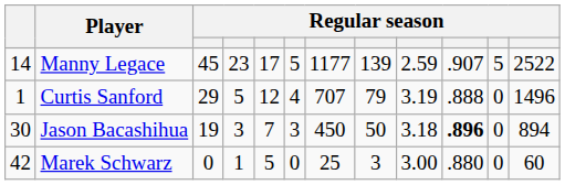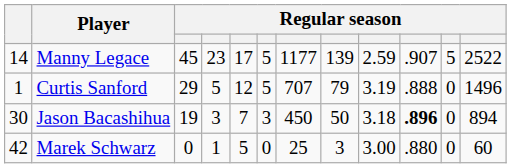 <table class="wikitable plainrowheaders" style="text-align:center;">
 <tr>
 <th scope="col" rowspan="2"></th>
 <th scope="col" rowspan="2">Player</th>
 <th scope=colgroup colspan=10>Regular season</th>
 </tr>
 <tr>
 <th scope="col"></th>
 <th scope="col"></th>
 <th scope="col"></th>
 <th scope="col"></th>
 <th scope="col"></th>
 <th scope="col"></th>
 <th scope="col"></th>
 <th scope="col"></th>
 <th scope="col"></th>
 <th scope="col"></th>
 </tr>
 <tr>
 <td scope="row">14</td>
 <td align="left"><a href='#'>Manny Legace</a></td>
 <td>45</td>
 <td>23</td>
 <td>17</td>
 <td>5</td>
 <td>1177</td>
 <td>139</td>
 <td>2.59</td>
 <td>.907</td>
 <td>5</td>
 <td>2522</td>
 </tr>
 <tr>
 <td scope="row">1</td>
 <td align="left"><a href='#'>Curtis Sanford</a></td>
 <td>29</td>
 <td>5</td>
 <td>12</td>
-<td>4</td>
+<td>5</td>
 <td>707</td>
 <td>79</td>
 <td>3.19</td>
 <td>.888</td>
 <td>0</td>
 <td>1496</td>
 </tr>
 <tr>
 <td scope="row">30</td>
 <td align="left"><a href='#'>Jason Bacashihua</a></td>
 <td>19</td>
 <td>3</td>
 <td>7</td>
 <td>3</td>
 <td>450</td>
 <td>50</td>
 <td>3.18</td>
 <td><strong>.896</strong></td>
 <td>0</td>
 <td>894</td>
 </tr>
 <tr>
 <td scope="row">42</td>
 <td align="left"><a href='#'>Marek Schwarz</a></td>
 <td>0</td>
 <td>1</td>
 <td>5</td>
 <td>0</td>
 <td>25</td>
 <td>3</td>
 <td>3.00</td>
 <td>.880</td>
 <td>0</td>
 <td>60</td>
 </tr>
 </table>
